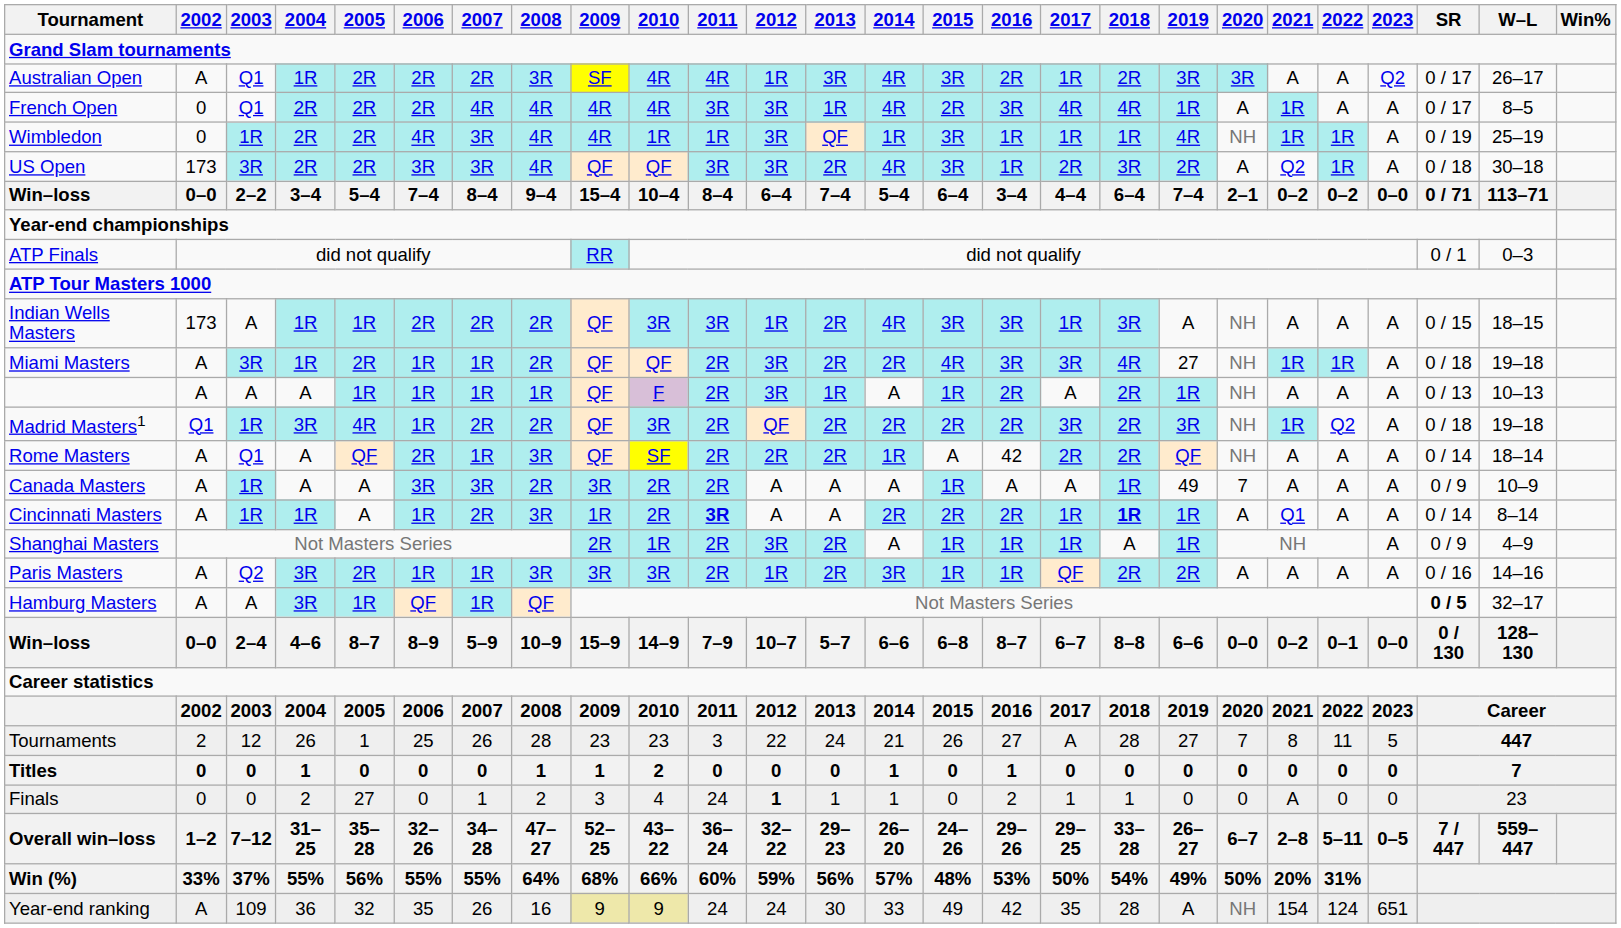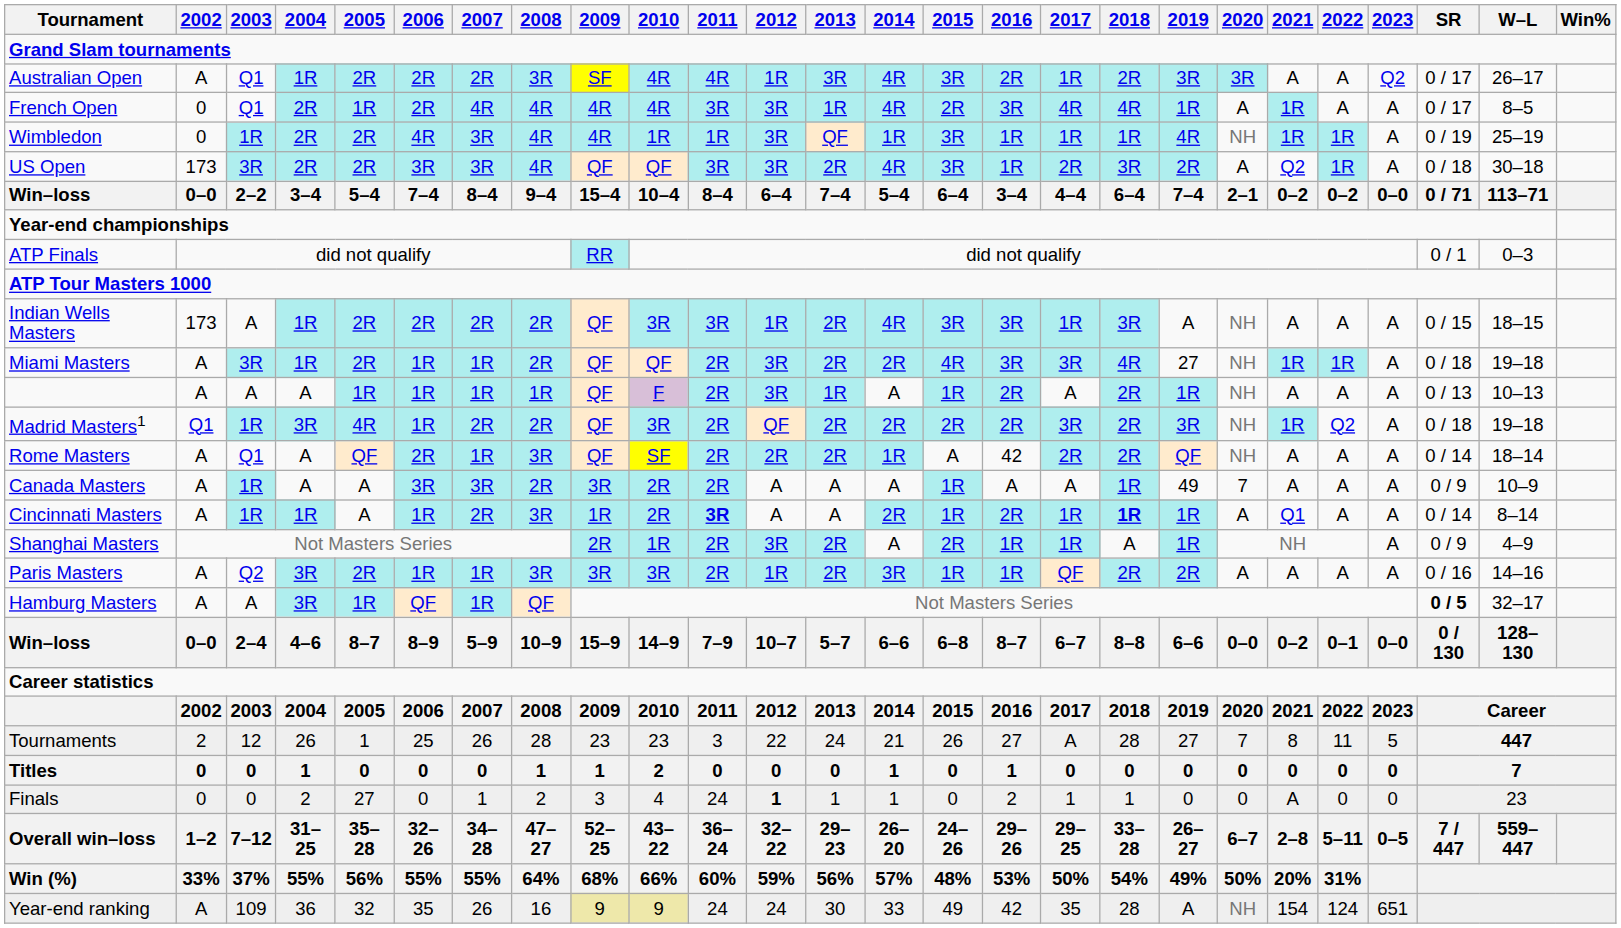 <table class="nowrap wikitable" style=text-align:center;font-size:90%>
 <tr>
 <th>Tournament</th>
 <th><a href='#'>2002</a></th>
 <th><a href='#'>2003</a></th>
 <th><a href='#'>2004</a></th>
 <th><a href='#'>2005</a></th>
 <th><a href='#'>2006</a></th>
 <th><a href='#'>2007</a></th>
 <th><a href='#'>2008</a></th>
 <th><a href='#'>2009</a></th>
 <th><a href='#'>2010</a></th>
 <th><a href='#'>2011</a></th>
 <th><a href='#'>2012</a></th>
 <th><a href='#'>2013</a></th>
 <th><a href='#'>2014</a></th>
 <th><a href='#'>2015</a></th>
 <th><a href='#'>2016</a></th>
 <th><a href='#'>2017</a></th>
 <th><a href='#'>2018</a></th>
 <th><a href='#'>2019</a></th>
 <th><a href='#'>2020</a></th>
 <th><a href='#'>2021</a></th>
 <th><a href='#'>2022</a></th>
 <th><a href='#'>2023</a></th>
 <th>SR</th>
 <th>W–L</th>
 <th>Win%</th>
 </tr>
 <tr>
 <td colspan="26" align="left"><a href='#'><strong>Grand Slam tournaments</strong></a></td>
 </tr>
 <tr>
 <td align=left><a href='#'>Australian Open</a></td>
 <td>A</td>
 <td><a href='#'>Q1</a></td>
 <td bgcolor=afeeee><a href='#'>1R</a></td>
 <td bgcolor=afeeee><a href='#'>2R</a></td>
 <td bgcolor=afeeee><a href='#'>2R</a></td>
 <td bgcolor=afeeee><a href='#'>2R</a></td>
 <td bgcolor=afeeee><a href='#'>3R</a></td>
 <td bgcolor=yellow><a href='#'>SF</a></td>
 <td bgcolor=afeeee><a href='#'>4R</a></td>
 <td bgcolor=afeeee><a href='#'>4R</a></td>
 <td bgcolor=afeeee><a href='#'>1R</a></td>
 <td bgcolor=afeeee><a href='#'>3R</a></td>
 <td bgcolor=afeeee><a href='#'>4R</a></td>
 <td bgcolor=afeeee><a href='#'>3R</a></td>
 <td bgcolor=afeeee><a href='#'>2R</a></td>
 <td bgcolor=afeeee><a href='#'>1R</a></td>
 <td bgcolor=afeeee><a href='#'>2R</a></td>
 <td bgcolor=afeeee><a href='#'>3R</a></td>
 <td bgcolor=afeeee><a href='#'>3R</a></td>
 <td>A</td>
 <td>A</td>
 <td><a href='#'>Q2</a></td>
 <td>0 / 17</td>
 <td>26–17</td>
 <td></td>
 </tr>
 <tr>
 <td align=left><a href='#'>French Open</a></td>
 <td>0</td>
 <td><a href='#'>Q1</a></td>
 <td bgcolor=afeeee><a href='#'>2R</a></td>
-<td bgcolor=afeeee><a href='#'>2R</a></td>
+<td bgcolor=afeeee><a href='#'>1R</a></td>
 <td bgcolor=afeeee><a href='#'>2R</a></td>
 <td bgcolor=afeeee><a href='#'>4R</a></td>
 <td bgcolor=afeeee><a href='#'>4R</a></td>
 <td bgcolor=afeeee><a href='#'>4R</a></td>
 <td bgcolor=afeeee><a href='#'>4R</a></td>
 <td bgcolor=afeeee><a href='#'>3R</a></td>
 <td bgcolor=afeeee><a href='#'>3R</a></td>
 <td bgcolor=afeeee><a href='#'>1R</a></td>
 <td bgcolor=afeeee><a href='#'>4R</a></td>
 <td bgcolor=afeeee><a href='#'>2R</a></td>
 <td bgcolor=afeeee><a href='#'>3R</a></td>
 <td bgcolor=afeeee><a href='#'>4R</a></td>
 <td bgcolor=afeeee><a href='#'>4R</a></td>
 <td bgcolor=afeeee><a href='#'>1R</a></td>
 <td>A</td>
 <td bgcolor=afeeee><a href='#'>1R</a></td>
 <td>A</td>
 <td>A</td>
 <td>0 / 17</td>
 <td>8–5</td>
 <td></td>
 </tr>
 <tr>
 <td align=left><a href='#'>Wimbledon</a></td>
 <td>0</td>
 <td bgcolor=afeeee><a href='#'>1R</a></td>
 <td bgcolor=afeeee><a href='#'>2R</a></td>
 <td bgcolor=afeeee><a href='#'>2R</a></td>
 <td bgcolor=afeeee><a href='#'>4R</a></td>
 <td bgcolor=afeeee><a href='#'>3R</a></td>
 <td bgcolor=afeeee><a href='#'>4R</a></td>
 <td bgcolor=afeeee><a href='#'>4R</a></td>
 <td bgcolor=afeeee><a href='#'>1R</a></td>
 <td bgcolor=afeeee><a href='#'>1R</a></td>
 <td bgcolor=afeeee><a href='#'>3R</a></td>
 <td bgcolor=ffebcd><a href='#'>QF</a></td>
 <td bgcolor=afeeee><a href='#'>1R</a></td>
 <td bgcolor=afeeee><a href='#'>3R</a></td>
 <td bgcolor=afeeee><a href='#'>1R</a></td>
 <td bgcolor=afeeee><a href='#'>1R</a></td>
 <td bgcolor=afeeee><a href='#'>1R</a></td>
 <td bgcolor=afeeee><a href='#'>4R</a></td>
 <td style=color:#767676>NH</td>
 <td bgcolor=afeeee><a href='#'>1R</a></td>
 <td bgcolor=afeeee><a href='#'>1R</a></td>
 <td>A</td>
 <td>0 / 19</td>
 <td>25–19</td>
 <td></td>
 </tr>
 <tr>
 <td align=left><a href='#'>US Open</a></td>
 <td>173</td>
 <td bgcolor=afeeee><a href='#'>3R</a></td>
 <td bgcolor=afeeee><a href='#'>2R</a></td>
 <td bgcolor=afeeee><a href='#'>2R</a></td>
 <td bgcolor=afeeee><a href='#'>3R</a></td>
 <td bgcolor=afeeee><a href='#'>3R</a></td>
 <td bgcolor=afeeee><a href='#'>4R</a></td>
 <td bgcolor=ffebcd><a href='#'>QF</a></td>
 <td bgcolor=ffebcd><a href='#'>QF</a></td>
 <td bgcolor=afeeee><a href='#'>3R</a></td>
 <td bgcolor=afeeee><a href='#'>3R</a></td>
 <td bgcolor=afeeee><a href='#'>2R</a></td>
 <td bgcolor=afeeee><a href='#'>4R</a></td>
 <td bgcolor=afeeee><a href='#'>3R</a></td>
 <td bgcolor=afeeee><a href='#'>1R</a></td>
 <td bgcolor=afeeee><a href='#'>2R</a></td>
 <td bgcolor=afeeee><a href='#'>3R</a></td>
 <td bgcolor=afeeee><a href='#'>2R</a></td>
 <td>A</td>
 <td><a href='#'>Q2</a></td>
 <td bgcolor=afeeee><a href='#'>1R</a></td>
 <td>A</td>
 <td>0 / 18</td>
 <td>30–18</td>
 <td></td>
 </tr>
 <tr>
 <th style=text-align:left>Win–loss</th>
 <th>0–0</th>
 <th>2–2</th>
 <th>3–4</th>
 <th>5–4</th>
 <th>7–4</th>
 <th>8–4</th>
 <th>9–4</th>
 <th>15–4</th>
 <th>10–4</th>
 <th>8–4</th>
 <th>6–4</th>
 <th>7–4</th>
 <th>5–4</th>
 <th>6–4</th>
 <th>3–4</th>
 <th>4–4</th>
 <th>6–4</th>
 <th>7–4</th>
 <th>2–1</th>
 <th>0–2</th>
 <th>0–2</th>
 <th>0–0</th>
 <th>0 / 71</th>
 <th>113–71</th>
 <th></th>
 </tr>
 <tr>
 <td colspan="25" align="left"><strong>Year-end championships</strong></td>
 </tr>
 <tr>
 <td align=left><a href='#'>ATP Finals</a></td>
 <td colspan=7>did not qualify</td>
 <td bgcolor=afeeee><a href='#'>RR</a></td>
 <td colspan=14>did not qualify</td>
 <td>0 / 1</td>
 <td>0–3</td>
 <td></td>
 </tr>
 <tr>
 <td colspan="25" align="left"><strong><a href='#'>ATP Tour Masters 1000</a></strong></td>
 </tr>
 <tr>
 <td align=left><a href='#'>Indian Wells Masters</a></td>
 <td>173</td>
 <td>A</td>
 <td bgcolor=afeeee><a href='#'>1R</a></td>
-<td bgcolor=afeeee><a href='#'>1R</a></td>
+<td bgcolor=afeeee><a href='#'>2R</a></td>
 <td bgcolor=afeeee><a href='#'>2R</a></td>
 <td bgcolor=afeeee><a href='#'>2R</a></td>
 <td bgcolor=afeeee><a href='#'>2R</a></td>
 <td bgcolor=ffebcd><a href='#'>QF</a></td>
 <td bgcolor=afeeee><a href='#'>3R</a></td>
 <td bgcolor=afeeee><a href='#'>3R</a></td>
 <td bgcolor=afeeee><a href='#'>1R</a></td>
 <td bgcolor=afeeee><a href='#'>2R</a></td>
 <td bgcolor=afeeee><a href='#'>4R</a></td>
 <td bgcolor=afeeee><a href='#'>3R</a></td>
 <td bgcolor=afeeee><a href='#'>3R</a></td>
 <td bgcolor=afeeee><a href='#'>1R</a></td>
 <td bgcolor=afeeee><a href='#'>3R</a></td>
 <td>A</td>
 <td style=color:#767676>NH</td>
 <td>A</td>
 <td>A</td>
 <td>A</td>
 <td>0 / 15</td>
 <td>18–15</td>
 <td></td>
 </tr>
 <tr>
 <td align=left><a href='#'>Miami Masters</a></td>
 <td>A</td>
 <td bgcolor=afeeee><a href='#'>3R</a></td>
 <td bgcolor=afeeee><a href='#'>1R</a></td>
 <td bgcolor=afeeee><a href='#'>2R</a></td>
 <td bgcolor=afeeee><a href='#'>1R</a></td>
 <td bgcolor=afeeee><a href='#'>1R</a></td>
 <td bgcolor=afeeee><a href='#'>2R</a></td>
 <td bgcolor=ffebcd><a href='#'>QF</a></td>
 <td bgcolor=ffebcd><a href='#'>QF</a></td>
 <td bgcolor=afeeee><a href='#'>2R</a></td>
 <td bgcolor=afeeee><a href='#'>3R</a></td>
 <td bgcolor=afeeee><a href='#'>2R</a></td>
 <td bgcolor=afeeee><a href='#'>2R</a></td>
 <td bgcolor=afeeee><a href='#'>4R</a></td>
 <td bgcolor=afeeee><a href='#'>3R</a></td>
 <td bgcolor=afeeee><a href='#'>3R</a></td>
 <td bgcolor=afeeee><a href='#'>4R</a></td>
 <td>27</td>
 <td style=color:#767676>NH</td>
 <td bgcolor=afeeee><a href='#'>1R</a></td>
 <td bgcolor=afeeee><a href='#'>1R</a></td>
 <td>A</td>
 <td>0 / 18</td>
 <td>19–18</td>
 <td></td>
 </tr>
 <tr>
 <td align=left></td>
 <td>A</td>
 <td>A</td>
 <td>A</td>
 <td bgcolor=afeeee><a href='#'>1R</a></td>
 <td bgcolor=afeeee><a href='#'>1R</a></td>
 <td bgcolor=afeeee><a href='#'>1R</a></td>
 <td bgcolor=afeeee><a href='#'>1R</a></td>
 <td bgcolor=ffebcd><a href='#'>QF</a></td>
 <td bgcolor=thistle><a href='#'>F</a></td>
 <td bgcolor=afeeee><a href='#'>2R</a></td>
 <td bgcolor=afeeee><a href='#'>3R</a></td>
 <td bgcolor=afeeee><a href='#'>1R</a></td>
 <td>A</td>
 <td bgcolor=afeeee><a href='#'>1R</a></td>
 <td bgcolor=afeeee><a href='#'>2R</a></td>
 <td>A</td>
 <td bgcolor=afeeee><a href='#'>2R</a></td>
 <td bgcolor=afeeee><a href='#'>1R</a></td>
 <td style=color:#767676>NH</td>
 <td>A</td>
 <td>A</td>
 <td>A</td>
 <td>0 / 13</td>
 <td>10–13</td>
 <td></td>
 </tr>
 <tr>
 <td align=left><a href='#'>Madrid Masters</a><sup>1</sup></td>
 <td><a href='#'>Q1</a></td>
 <td bgcolor=afeeee><a href='#'>1R</a></td>
 <td bgcolor=afeeee><a href='#'>3R</a></td>
 <td bgcolor=afeeee><a href='#'>4R</a></td>
 <td bgcolor=afeeee><a href='#'>1R</a></td>
 <td bgcolor=afeeee><a href='#'>2R</a></td>
 <td bgcolor=afeeee><a href='#'>2R</a></td>
 <td bgcolor=ffebcd><a href='#'>QF</a></td>
 <td bgcolor=afeeee><a href='#'>3R</a></td>
 <td bgcolor=afeeee><a href='#'>2R</a></td>
 <td bgcolor=ffebcd><a href='#'>QF</a></td>
 <td bgcolor=afeeee><a href='#'>2R</a></td>
 <td bgcolor=afeeee><a href='#'>2R</a></td>
 <td bgcolor=afeeee><a href='#'>2R</a></td>
 <td bgcolor=afeeee><a href='#'>2R</a></td>
 <td bgcolor=afeeee><a href='#'>3R</a></td>
 <td bgcolor=afeeee><a href='#'>2R</a></td>
 <td bgcolor=afeeee><a href='#'>3R</a></td>
 <td style=color:#767676>NH</td>
 <td bgcolor=afeeee><a href='#'>1R</a></td>
 <td><a href='#'>Q2</a></td>
 <td>A</td>
 <td>0 / 18</td>
 <td>19–18</td>
 <td></td>
 </tr>
 <tr>
 <td align=left><a href='#'>Rome Masters</a></td>
 <td>A</td>
 <td><a href='#'>Q1</a></td>
 <td>A</td>
 <td bgcolor=ffebcd><a href='#'>QF</a></td>
 <td bgcolor=afeeee><a href='#'>2R</a></td>
 <td bgcolor=afeeee><a href='#'>1R</a></td>
 <td bgcolor=afeeee><a href='#'>3R</a></td>
 <td bgcolor=ffebcd><a href='#'>QF</a></td>
 <td bgcolor=yellow><a href='#'>SF</a></td>
 <td bgcolor=afeeee><a href='#'>2R</a></td>
 <td bgcolor=afeeee><a href='#'>2R</a></td>
 <td bgcolor=afeeee><a href='#'>2R</a></td>
 <td bgcolor=afeeee><a href='#'>1R</a></td>
 <td>A</td>
 <td>42</td>
 <td bgcolor=afeeee><a href='#'>2R</a></td>
 <td bgcolor=afeeee><a href='#'>2R</a></td>
 <td bgcolor=ffebcd><a href='#'>QF</a></td>
 <td style=color:#767676>NH</td>
 <td>A</td>
 <td>A</td>
 <td>A</td>
 <td>0 / 14</td>
 <td>18–14</td>
 <td></td>
 </tr>
 <tr>
 <td align=left><a href='#'>Canada Masters</a></td>
 <td>A</td>
 <td bgcolor=afeeee><a href='#'>1R</a></td>
 <td>A</td>
 <td>A</td>
 <td bgcolor=afeeee><a href='#'>3R</a></td>
 <td bgcolor=afeeee><a href='#'>3R</a></td>
 <td bgcolor=afeeee><a href='#'>2R</a></td>
 <td bgcolor=afeeee><a href='#'>3R</a></td>
 <td bgcolor=afeeee><a href='#'>2R</a></td>
 <td bgcolor=afeeee><a href='#'>2R</a></td>
 <td>A</td>
 <td>A</td>
 <td>A</td>
 <td bgcolor=afeeee><a href='#'>1R</a></td>
 <td>A</td>
 <td>A</td>
 <td bgcolor=afeeee><a href='#'>1R</a></td>
 <td>49</td>
 <td>7</td>
 <td>A</td>
 <td>A</td>
 <td>A</td>
 <td>0 / 9</td>
 <td>10–9</td>
 <td></td>
 </tr>
 <tr>
 <td align=left><a href='#'>Cincinnati Masters</a></td>
 <td>A</td>
 <td bgcolor=afeeee><a href='#'>1R</a></td>
 <td bgcolor=afeeee><a href='#'>1R</a></td>
 <td>A</td>
 <td bgcolor=afeeee><a href='#'>1R</a></td>
 <td bgcolor=afeeee><a href='#'>2R</a></td>
 <td bgcolor=afeeee><a href='#'>3R</a></td>
 <td bgcolor=afeeee><a href='#'>1R</a></td>
 <td bgcolor=afeeee><a href='#'>2R</a></td>
 <td bgcolor=afeeee><strong><a href='#'>3R</a></strong></td>
 <td>A</td>
 <td>A</td>
 <td bgcolor=afeeee><a href='#'>2R</a></td>
-<td bgcolor=afeeee><a href='#'>2R</a></td>
+<td bgcolor=afeeee><a href='#'>1R</a></td>
 <td bgcolor=afeeee><a href='#'>2R</a></td>
 <td bgcolor=afeeee><a href='#'>1R</a></td>
 <td bgcolor=afeeee><strong><a href='#'>1R</a></strong></td>
 <td bgcolor=afeeee><a href='#'>1R</a></td>
 <td>A</td>
 <td><a href='#'>Q1</a></td>
 <td>A</td>
 <td>A</td>
 <td>0 / 14</td>
 <td>8–14</td>
 <td></td>
 </tr>
 <tr>
 <td align=left><a href='#'>Shanghai Masters</a></td>
 <td colspan=7 style=color:#767676>Not Masters Series</td>
 <td bgcolor=afeeee><a href='#'>2R</a></td>
 <td bgcolor=afeeee><a href='#'>1R</a></td>
 <td bgcolor=afeeee><a href='#'>2R</a></td>
 <td bgcolor=afeeee><a href='#'>3R</a></td>
 <td bgcolor=afeeee><a href='#'>2R</a></td>
 <td>A</td>
-<td bgcolor=afeeee><a href='#'>1R</a></td>
+<td bgcolor=afeeee><a href='#'>2R</a></td>
 <td bgcolor=afeeee><a href='#'>1R</a></td>
 <td bgcolor=afeeee><a href='#'>1R</a></td>
 <td>A</td>
 <td bgcolor=afeeee><a href='#'>1R</a></td>
 <td colspan="3" style="color:#767676">NH</td>
 <td>A</td>
 <td>0 / 9</td>
 <td>4–9</td>
 <td></td>
 </tr>
 <tr>
 <td align=left><a href='#'>Paris Masters</a></td>
 <td>A</td>
 <td><a href='#'>Q2</a></td>
 <td bgcolor=afeeee><a href='#'>3R</a></td>
 <td bgcolor=afeeee><a href='#'>2R</a></td>
 <td bgcolor=afeeee><a href='#'>1R</a></td>
 <td bgcolor=afeeee><a href='#'>1R</a></td>
 <td bgcolor=afeeee><a href='#'>3R</a></td>
 <td bgcolor=afeeee><a href='#'>3R</a></td>
 <td bgcolor=afeeee><a href='#'>3R</a></td>
 <td bgcolor=afeeee><a href='#'>2R</a></td>
 <td bgcolor=afeeee><a href='#'>1R</a></td>
 <td bgcolor=afeeee><a href='#'>2R</a></td>
 <td bgcolor=afeeee><a href='#'>3R</a></td>
 <td bgcolor=afeeee><a href='#'>1R</a></td>
 <td bgcolor=afeeee><a href='#'>1R</a></td>
 <td bgcolor=ffebcd><a href='#'>QF</a></td>
 <td bgcolor=afeeee><a href='#'>2R</a></td>
 <td bgcolor=afeeee><a href='#'>2R</a></td>
 <td>A</td>
 <td>A</td>
 <td>A</td>
 <td>A</td>
 <td>0 / 16</td>
 <td>14–16</td>
 <td></td>
 </tr>
 <tr>
 <td align=left><a href='#'>Hamburg Masters</a></td>
 <td>A</td>
 <td>A</td>
 <td bgcolor=afeeee><a href='#'>3R</a></td>
 <td bgcolor=afeeee><a href='#'>1R</a></td>
 <td bgcolor=ffebcd><a href='#'>QF</a></td>
 <td bgcolor=afeeee><a href='#'>1R</a></td>
 <td bgcolor=ffebcd><a href='#'>QF</a></td>
 <td colspan=15 style=color:#767676>Not Masters Series</td>
 <td><strong>0 / 5</strong></td>
 <td>32–17</td>
 <td></td>
 </tr>
 <tr>
 <th style=text-align:left>Win–loss</th>
 <th>0–0</th>
 <th>2–4</th>
 <th>4–6</th>
 <th>8–7</th>
 <th>8–9</th>
 <th>5–9</th>
 <th>10–9</th>
 <th>15–9</th>
 <th>14–9</th>
 <th>7–9</th>
 <th>10–7</th>
 <th>5–7</th>
 <th>6–6</th>
 <th>6–8</th>
 <th>8–7</th>
 <th>6–7</th>
 <th>8–8</th>
 <th>6–6</th>
 <th>0–0</th>
 <th>0–2</th>
 <th>0–1</th>
 <th>0–0</th>
 <th>0 / 130</th>
 <th>128–130</th>
 <th></th>
 </tr>
 <tr>
 <td colspan="26" align="left"><strong>Career statistics</strong></td>
 </tr>
 <tr>
 <th></th>
 <th>2002</th>
 <th>2003</th>
 <th>2004</th>
 <th>2005</th>
 <th>2006</th>
 <th>2007</th>
 <th>2008</th>
 <th>2009</th>
 <th>2010</th>
 <th>2011</th>
 <th>2012</th>
 <th>2013</th>
 <th>2014</th>
 <th>2015</th>
 <th>2016</th>
 <th>2017</th>
 <th>2018</th>
 <th>2019</th>
 <th>2020</th>
 <th>2021</th>
 <th>2022</th>
 <th>2023</th>
 <th colspan="3">Career</th>
 </tr>
 <tr bgcolor=efefef>
 <td align=left>Tournaments</td>
 <td>2</td>
 <td>12</td>
 <td>26</td>
 <td>1</td>
 <td>25</td>
 <td>26</td>
 <td>28</td>
 <td>23</td>
 <td>23</td>
 <td>3</td>
 <td>22</td>
 <td>24</td>
 <td>21</td>
 <td>26</td>
 <td>27</td>
 <td>A</td>
 <td>28</td>
 <td>27</td>
 <td>7</td>
 <td>8</td>
 <td>11</td>
 <td>5</td>
 <th colspan=3>447</th>
 </tr>
 <tr>
 <th style=text-align:left>Titles</th>
 <th>0</th>
 <th>0</th>
 <th>1</th>
 <th>0</th>
 <th>0</th>
 <th>0</th>
 <th>1</th>
 <th>1</th>
 <th>2</th>
 <th>0</th>
 <th>0</th>
 <th>0</th>
 <th>1</th>
 <th>0</th>
 <th>1</th>
 <th>0</th>
 <th>0</th>
 <th>0</th>
 <th>0</th>
 <th>0</th>
 <th>0</th>
 <th>0</th>
 <th colspan=3>7</th>
 </tr>
 <tr bgcolor=efefef>
 <td style=text-align:left>Finals</td>
 <td>0</td>
 <td>0</td>
 <td>2</td>
 <td>27</td>
 <td>0</td>
 <td>1</td>
 <td>2</td>
 <td>3</td>
 <td>4</td>
 <td>24</td>
 <td><strong>1</strong></td>
 <td>1</td>
 <td>1</td>
 <td>0</td>
 <td>2</td>
 <td>1</td>
 <td>1</td>
 <td>0</td>
 <td>0</td>
 <td>A</td>
 <td>0</td>
 <td>0</td>
 <td colspan=3>23</td>
 </tr>
 <tr>
 <th style=text-align:left>Overall win–loss</th>
 <th>1–2</th>
 <th>7–12</th>
 <th>31–25</th>
 <th>35–28</th>
 <th>32–26</th>
 <th>34–28</th>
 <th>47–27</th>
 <th>52–25</th>
 <th>43–22</th>
 <th>36–24</th>
 <th>32–22</th>
 <th>29–23</th>
 <th>26–20</th>
 <th>24–26</th>
 <th>29–26</th>
 <th>29–25</th>
 <th>33–28</th>
 <th>26–27</th>
 <th>6–7</th>
 <th>2–8</th>
 <th>5–11</th>
 <th>0–5</th>
 <th>7 / 447</th>
 <th>559–447</th>
 <th></th>
 </tr>
 <tr>
 <th style=text-align:left>Win (%)</th>
 <th>33%</th>
 <th>37%</th>
 <th>55%</th>
 <th>56%</th>
 <th>55%</th>
 <th>55%</th>
 <th>64%</th>
 <th>68%</th>
 <th>66%</th>
 <th>60%</th>
 <th>59%</th>
 <th>56%</th>
 <th>57%</th>
 <th>48%</th>
 <th>53%</th>
 <th>50%</th>
 <th>54%</th>
 <th>49%</th>
 <th>50%</th>
 <th>20%</th>
 <th>31%</th>
 <th></th>
 <th colspan=3></th>
 </tr>
 <tr bgcolor=efefef>
 <td align=left>Year-end ranking</td>
 <td>A</td>
 <td>109</td>
 <td>36</td>
 <td>32</td>
 <td>35</td>
 <td>26</td>
 <td>16</td>
 <td bgcolor=eee8aa>9</td>
 <td bgcolor=eee8aa>9</td>
 <td>24</td>
 <td>24</td>
 <td>30</td>
 <td>33</td>
 <td>49</td>
 <td>42</td>
 <td>35</td>
 <td>28</td>
 <td>A</td>
 <td style=color:#767676>NH</td>
 <td>154</td>
 <td>124</td>
 <td>651</td>
 <td colspan=3></td>
 </tr>
 </table>
